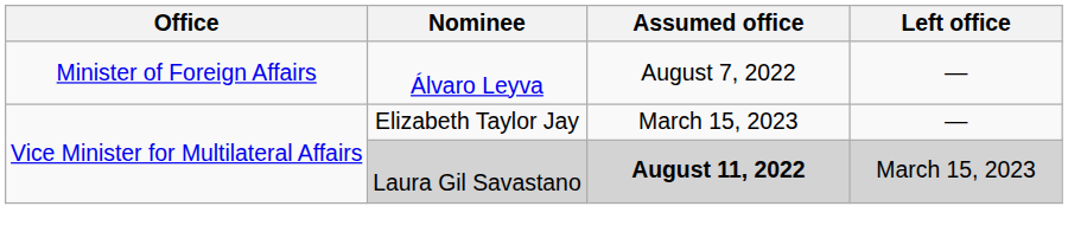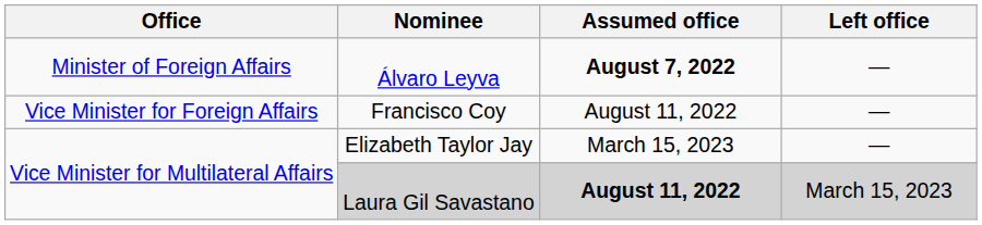 <table class="wikitable sortable" style="text-align:center">
 <tr>
 <th>Office</th>
 <th>Nominee</th>
 <th style="width:25%;" data-sort-type="date">Assumed office</th>
 <th style="width:20%;" data-sort-type="date">Left office</th>
 </tr>
 <tr>
 <td><a href='#'>Minister of Foreign Affairs</a></td>
 <td><br><a href='#'>Álvaro Leyva</a></td>
-<td>August 7, 2022<br></td>
+<td><strong>August 7, 2022<br></strong></td>
+<td>—</td>
+</tr>
+<tr>
+<td><a href='#'>Vice Minister for Foreign Affairs</a></td>
+<td>Francisco Coy</td>
+<td>August 11, 2022</td>
 <td>—</td>
 </tr>
 <tr>
 <td rowspan=2><a href='#'>Vice Minister for Multilateral Affairs</a></td>
 <td>Elizabeth Taylor Jay</td>
 <td>March 15, 2023</td>
 <td>—</td>
 </tr>
 <tr style="background:lightgray;">
 <td><br>Laura Gil Savastano</td>
 <td><strong>August 11, 2022</strong></td>
 <td>March 15, 2023</td>
 </tr>
 </table>
